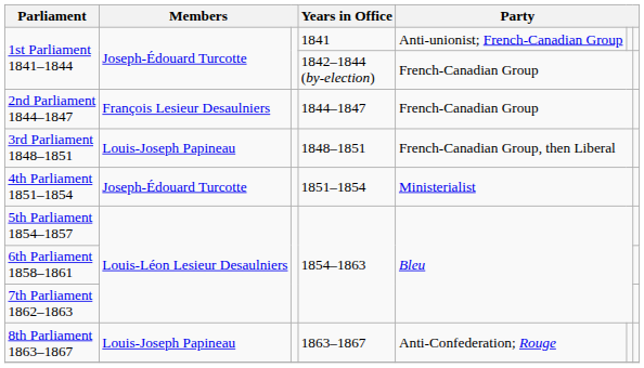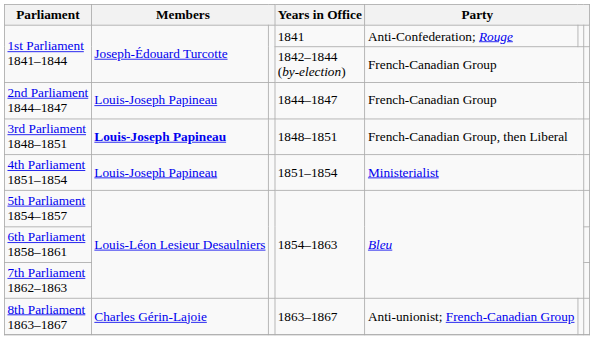 <table class="wikitable">
 <tr>
 <th>Parliament</th>
 <th colspan="2">Members</th>
 <th>Years in Office</th>
 <th colspan="3">Party</th>
 </tr>
 <tr>
 <td rowspan="2"><a href='#'>1st Parliament</a><br>1841–1844</td>
 <td rowspan="2"><a href='#'>Joseph-Édouard Turcotte</a></td>
 <td rowspan="2"></td>
 <td>1841</td>
-<td>Anti-unionist; <a href='#'>French-Canadian Group</a></td>
+<td>Anti-Confederation; <a href='#'><em>Rouge</em></a></td>
 <td></td>
 <td></td>
 </tr>
 <tr>
 <td>1842–1844<br>(<em>by-election</em>)</td>
 <td colspan="2">French-Canadian Group</td>
 <td></td>
 </tr>
 <tr>
 <td><a href='#'>2nd Parliament</a><br>1844–1847</td>
-<td><a href='#'>François Lesieur Desaulniers</a></td>
+<td><a href='#'>Louis-Joseph Papineau</a></td>
 <td></td>
 <td>1844–1847</td>
 <td colspan="2">French-Canadian Group</td>
 <td></td>
 </tr>
 <tr>
 <td><a href='#'>3rd Parliament</a><br>1848–1851</td>
-<td><a href='#'>Louis-Joseph Papineau</a></td>
+<td><strong><a href='#'>Louis-Joseph Papineau</a></strong></td>
 <td></td>
 <td>1848–1851</td>
 <td colspan="2">French-Canadian Group, then Liberal</td>
 <td></td>
 </tr>
 <tr>
 <td><a href='#'>4th Parliament</a><br>1851–1854</td>
-<td><a href='#'>Joseph-Édouard Turcotte</a></td>
+<td><a href='#'>Louis-Joseph Papineau</a></td>
 <td></td>
 <td>1851–1854</td>
 <td colspan="2"><a href='#'>Ministerialist</a></td>
 <td></td>
 </tr>
 <tr>
 <td><a href='#'>5th Parliament</a><br>1854–1857</td>
 <td rowspan="3"><a href='#'>Louis-Léon Lesieur Desaulniers</a></td>
 <td rowspan="3"></td>
 <td rowspan="3">1854–1863</td>
 <td colspan="2"rowspan="3"><em><a href='#'>Bleu</a></em></td>
 <td></td>
 </tr>
 <tr>
 <td><a href='#'>6th Parliament</a><br>1858–1861</td>
 <td></td>
 </tr>
 <tr>
 <td><a href='#'>7th Parliament</a><br>1862–1863</td>
 <td></td>
 </tr>
 <tr>
 <td><a href='#'>8th Parliament</a><br>1863–1867</td>
-<td><a href='#'>Louis-Joseph Papineau</a></td>
+<td><a href='#'>Charles Gérin-Lajoie</a></td>
 <td></td>
 <td>1863–1867</td>
-<td>Anti-Confederation; <a href='#'><em>Rouge</em></a></td>
+<td>Anti-unionist; <a href='#'>French-Canadian Group</a></td>
 <td></td>
 <td></td>
 </tr>
 <tr>
 </tr>
 </table>
